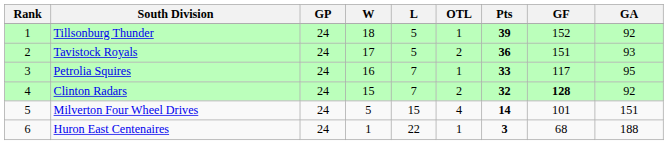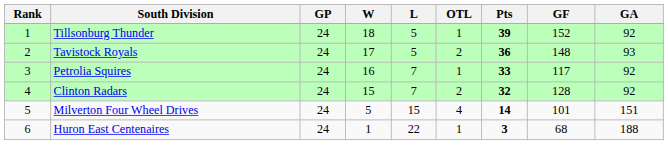 <table class="wikitable" style="text-align:center" width:50em">
 <tr>
 <th bgcolor="#DDDDFF" width="5%">Rank</th>
 <th bgcolor="#DDDDFF" width="27.5%">South Division</th>
 <th bgcolor="#DDDDFF" width="5%">GP</th>
 <th bgcolor="#DDDDFF" width="5%">W</th>
 <th bgcolor="#DDDDFF" width="5%">L</th>
 <th bgcolor="#DDDDFF" width="5%">OTL</th>
 <th bgcolor="#DDDDFF" width="5%">Pts</th>
 <th bgcolor="#DDDDFF" width="7.5%">GF</th>
 <th bgcolor="#DDDDFF" width="7.5%">GA</th>
 </tr>
 <tr>
 </tr>
 <tr bgcolor="#bbffbb">
 <td>1</td>
 <td align=left><a href='#'>Tillsonburg Thunder</a></td>
 <td>24</td>
 <td>18</td>
 <td>5</td>
 <td>1</td>
 <td><strong>39</strong></td>
 <td>152</td>
 <td>92</td>
 </tr>
 <tr bgcolor="#bbffbb">
 <td>2</td>
 <td align=left><a href='#'>Tavistock Royals</a></td>
 <td>24</td>
 <td>17</td>
 <td>5</td>
 <td>2</td>
 <td><strong>36</strong></td>
-<td>151</td>
+<td>148</td>
 <td>93</td>
 </tr>
 <tr bgcolor="#bbffbb">
 <td>3</td>
 <td align=left><a href='#'>Petrolia Squires</a></td>
 <td>24</td>
 <td>16</td>
 <td>7</td>
 <td>1</td>
 <td><strong>33</strong></td>
 <td>117</td>
-<td>95</td>
+<td>92</td>
 </tr>
 <tr bgcolor="#bbffbb">
 <td>4</td>
 <td align=left><a href='#'>Clinton Radars</a></td>
 <td>24</td>
 <td>15</td>
 <td>7</td>
 <td>2</td>
 <td><strong>32</strong></td>
-<td><strong>128</strong></td>
+<td>128</td>
 <td>92</td>
 </tr>
 <tr>
 <td>5</td>
 <td align=left><a href='#'>Milverton Four Wheel Drives</a></td>
 <td>24</td>
 <td>5</td>
 <td>15</td>
 <td>4</td>
 <td><strong>14</strong></td>
 <td>101</td>
 <td>151</td>
 </tr>
 <tr>
 <td>6</td>
 <td align=left><a href='#'>Huron East Centenaires</a></td>
 <td>24</td>
 <td>1</td>
 <td>22</td>
 <td>1</td>
 <td><strong>3</strong></td>
 <td>68</td>
 <td>188</td>
 </tr>
 </table>
